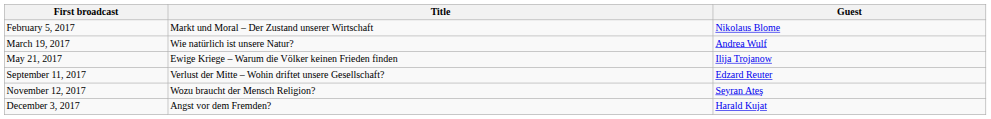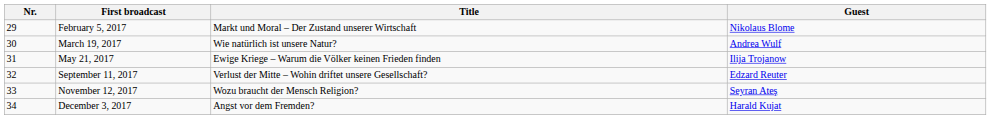 <table class="wikitable" width="100%">
 <tr>
+<th width="5%">Nr.</th>
 <th width="15%">First broadcast</th>
 <th width="50%">Title</th>
 <th width="25%">Guest</th>
 </tr>
 <tr>
+<td>29</td>
 <td>February 5, 2017</td>
 <td>Markt und Moral – Der Zustand unserer Wirtschaft</td>
 <td><a href='#'>Nikolaus Blome</a></td>
 </tr>
 <tr>
+<td>30</td>
 <td>March 19, 2017</td>
 <td>Wie natürlich ist unsere Natur?</td>
 <td><a href='#'>Andrea Wulf</a></td>
 </tr>
 <tr>
+<td>31</td>
 <td>May 21, 2017</td>
 <td>Ewige Kriege – Warum die Völker keinen Frieden finden</td>
 <td><a href='#'>Ilija Trojanow</a></td>
 </tr>
 <tr>
+<td>32</td>
 <td>September 11, 2017</td>
 <td>Verlust der Mitte – Wohin driftet unsere Gesellschaft?</td>
 <td><a href='#'>Edzard Reuter</a></td>
 </tr>
 <tr>
+<td>33</td>
 <td>November 12, 2017</td>
 <td>Wozu braucht der Mensch Religion?</td>
 <td><a href='#'>Seyran Ateş</a></td>
 </tr>
 <tr>
+<td>34</td>
 <td>December 3, 2017</td>
 <td>Angst vor dem Fremden?</td>
 <td><a href='#'>Harald Kujat</a></td>
 </tr>
 </table>
